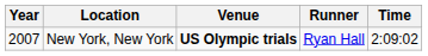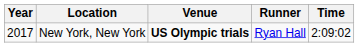 <table class="wikitable" style="text-align:center">
 <tr>
 <th>Year</th>
 <th>Location</th>
 <th>Venue</th>
 <th>Runner</th>
 <th>Time</th>
 </tr>
 <tr>
-<td>2007</td>
+<td>2017</td>
 <td>New York, New York</td>
 <td><strong>US Olympic trials</strong></td>
 <td><a href='#'>Ryan Hall</a></td>
 <td>2:09:02</td>
 </tr>
 </table>
